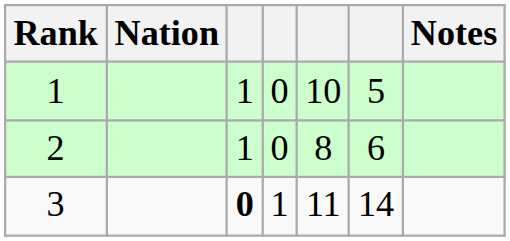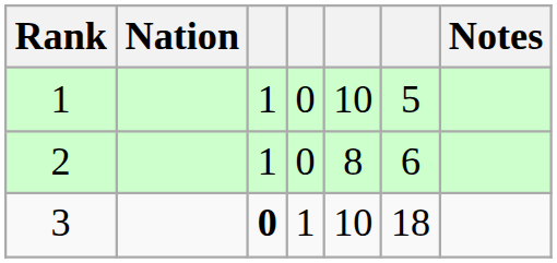 <table class="wikitable sortable" style="text-align: center;">
 <tr>
 <th>Rank</th>
 <th>Nation</th>
 <th></th>
 <th></th>
 <th></th>
 <th></th>
 <th>Notes</th>
 </tr>
 <tr style="background:#cfc;">
 <td>1</td>
 <td align=left></td>
 <td>1</td>
 <td>0</td>
 <td>10</td>
 <td>5</td>
 <td></td>
 </tr>
 <tr style="background:#cfc;">
 <td>2</td>
 <td align=left></td>
 <td>1</td>
 <td>0</td>
 <td>8</td>
 <td>6</td>
 <td></td>
 </tr>
 <tr>
 <td>3</td>
 <td align=left></td>
 <td><strong>0</strong></td>
 <td>1</td>
-<td>11</td>
-<td>14</td>
+<td>10</td>
+<td>18</td>
 <td></td>
 </tr>
 </table>
